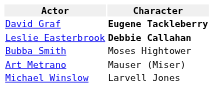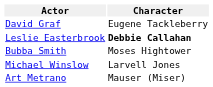 <table>
 <tr style="text-align:center; background:#f0f0f0;">
 <td><strong>Actor</strong></td>
 <td><strong>Character</strong></td>
 </tr>
 <tr>
 <td><a href='#'>David Graf</a></td>
-<td><strong>Eugene Tackleberry</strong></td>
+<td>Eugene Tackleberry</td>
 </tr>
 <tr>
 <td><a href='#'>Leslie Easterbrook</a></td>
 <td><strong>Debbie Callahan</strong></td>
 </tr>
 <tr>
 <td><a href='#'>Bubba Smith</a></td>
 <td>Moses Hightower</td>
 </tr>
 <tr>
+<td><a href='#'>Michael Winslow</a></td>
+<td>Larvell Jones</td>
+</tr>
+<tr>
 <td><a href='#'>Art Metrano</a></td>
 <td>Mauser (Miser)</td>
-</tr>
-<tr>
-<td><a href='#'>Michael Winslow</a></td>
-<td>Larvell Jones</td>
 </tr>
 <tr>
 <td></td>
 </tr>
 </table>
